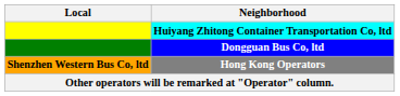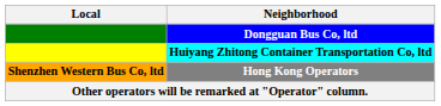 <table class="wikitable" style="text-align: center;">
 <tr>
 <th>Local</th>
 <th>Neighborhood</th>
 </tr>
 <tr>
+<td style="background:green;color:white"><strong><a href='#'></a></strong></td>
+<td style="background:blue;color:white"><strong>Dongguan Bus Co, ltd</strong></td>
+</tr>
+<tr>
 <td style="background:yellow;color:black"><strong><a href='#'></a></strong></td>
 <td style="background:cyan;color:black"><strong>Huiyang Zhitong Container Transportation Co, ltd</strong></td>
-</tr>
-<tr>
-<td style="background:green;color:white"><strong><a href='#'></a></strong></td>
-<td style="background:blue;color:white"><strong>Dongguan Bus Co, ltd</strong></td>
 </tr>
 <tr>
 <td style="background:orange;color:black"><strong>Shenzhen Western Bus Co, ltd</strong></td>
 <td style="background:gray;color:white"><strong>Hong Kong Operators</strong></td>
 </tr>
 <tr>
 <th colspan="2">Other operators will be remarked at "Operator" column.</th>
 </tr>
 </table>
